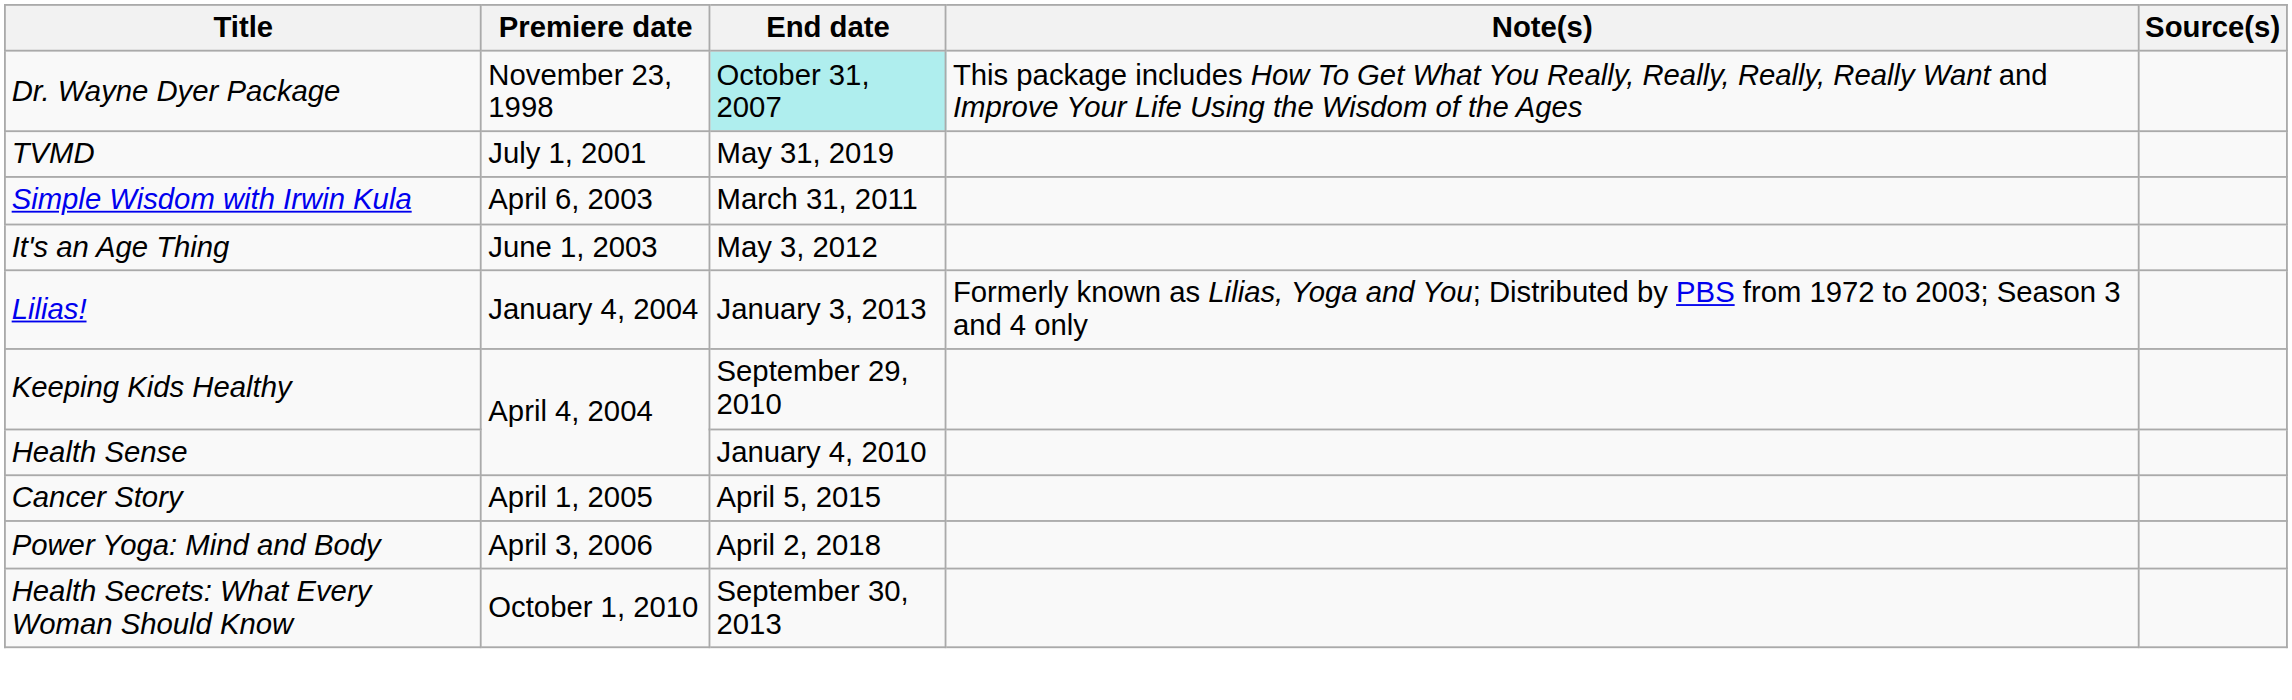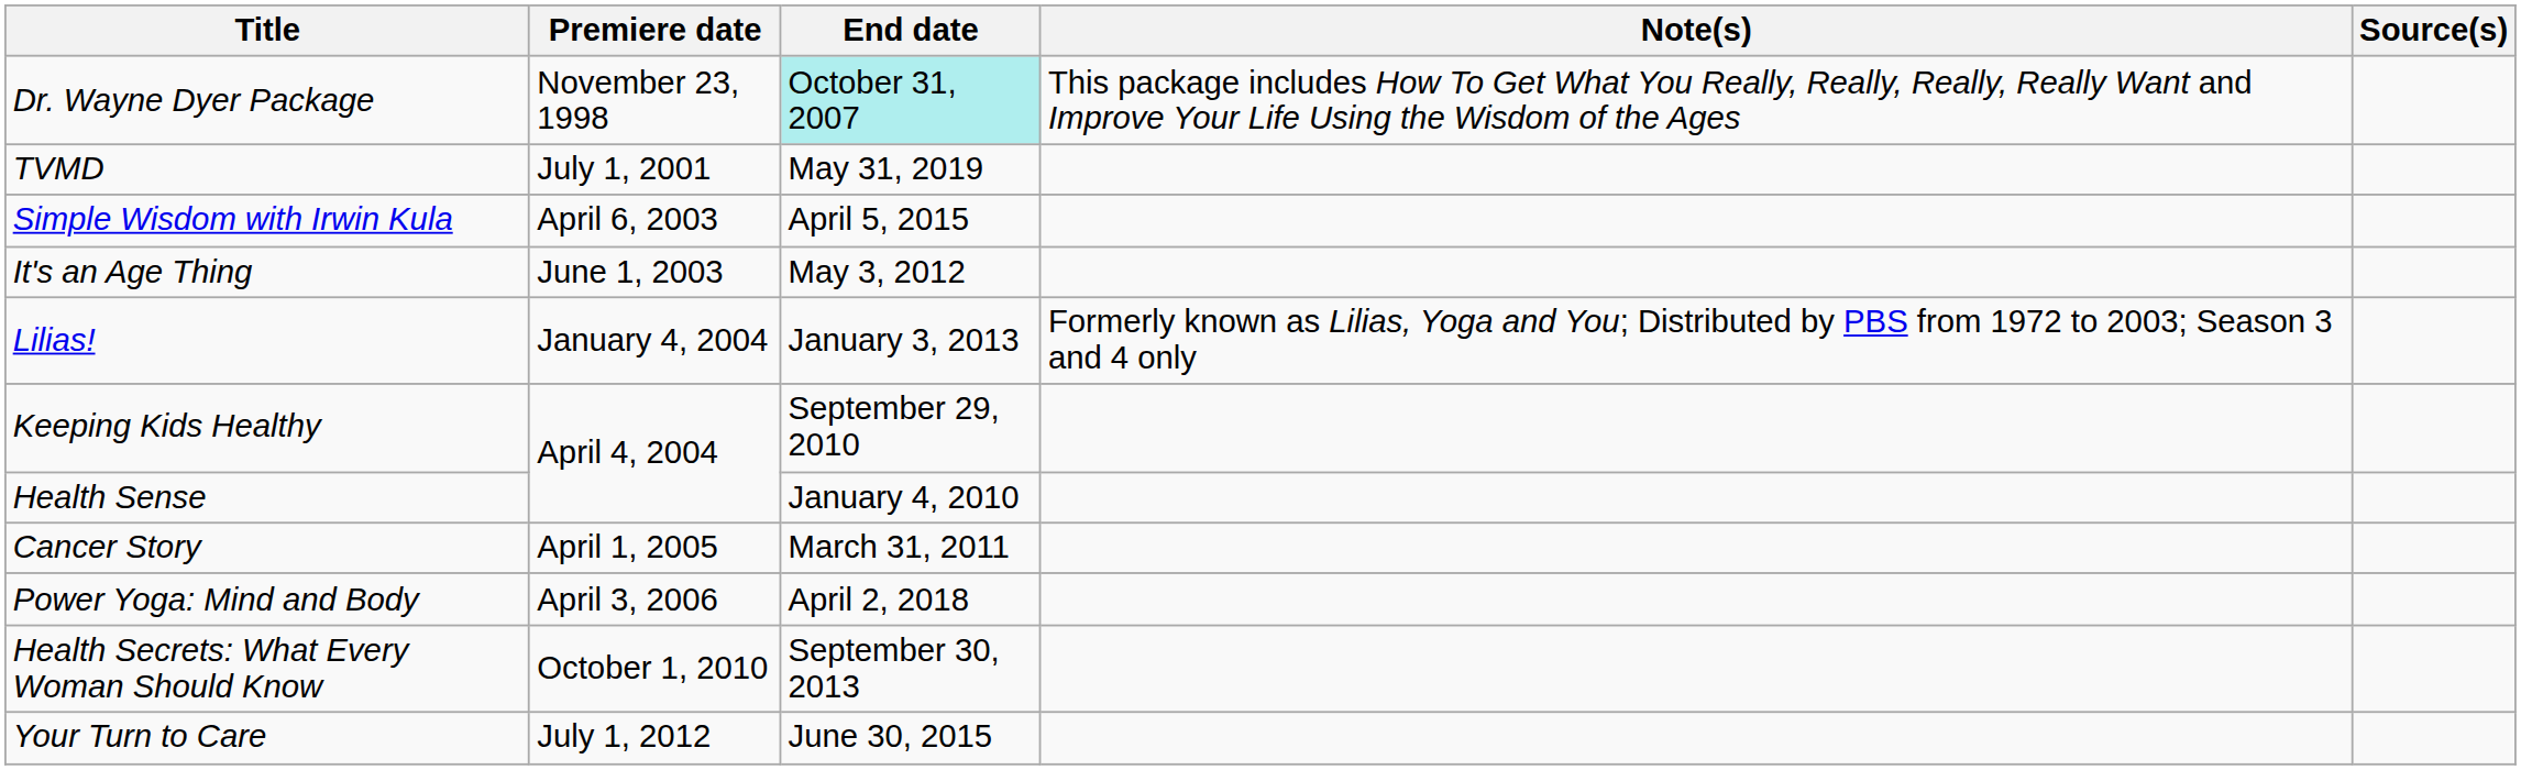 <table class="wikitable sortable">
 <tr>
 <th>Title</th>
 <th>Premiere date</th>
 <th>End date</th>
 <th>Note(s)</th>
 <th>Source(s)</th>
 </tr>
 <tr>
 <td><em>Dr. Wayne Dyer Package</em></td>
 <td>November 23, 1998</td>
 <td style="background: paleturquoise;">October 31, 2007</td>
 <td>This package includes <em>How To Get What You Really, Really, Really, Really Want</em> and <em>Improve Your Life Using the Wisdom of the Ages</em></td>
 <td></td>
 </tr>
 <tr>
 <td><em>TVMD</em></td>
 <td>July 1, 2001</td>
 <td>May 31, 2019</td>
 <td></td>
 <td></td>
 </tr>
 <tr>
 <td><em><a href='#'>Simple Wisdom with Irwin Kula</a></em></td>
 <td>April 6, 2003</td>
-<td>March 31, 2011</td>
+<td>April 5, 2015</td>
 <td></td>
 <td></td>
 </tr>
 <tr>
 <td><em>It's an Age Thing</em></td>
 <td>June 1, 2003</td>
 <td>May 3, 2012</td>
 <td></td>
 <td></td>
 </tr>
 <tr>
 <td><em><a href='#'>Lilias!</a></em></td>
 <td>January 4, 2004</td>
 <td>January 3, 2013</td>
 <td>Formerly known as <em>Lilias, Yoga and You</em>; Distributed by <a href='#'>PBS</a> from 1972 to 2003; Season 3 and 4 only</td>
 <td></td>
 </tr>
 <tr>
 <td><em>Keeping Kids Healthy</em></td>
 <td rowspan="2">April 4, 2004</td>
 <td>September 29, 2010</td>
 <td></td>
 <td></td>
 </tr>
 <tr>
 <td><em>Health Sense</em></td>
 <td>January 4, 2010</td>
 <td></td>
 <td></td>
 </tr>
 <tr>
 <td><em>Cancer Story</em></td>
 <td>April 1, 2005</td>
-<td>April 5, 2015</td>
+<td>March 31, 2011</td>
 <td></td>
 <td></td>
 </tr>
 <tr>
 <td><em>Power Yoga: Mind and Body</em></td>
 <td>April 3, 2006</td>
 <td>April 2, 2018</td>
 <td></td>
 <td></td>
 </tr>
 <tr>
 <td><em>Health Secrets: What Every Woman Should Know</em></td>
 <td>October 1, 2010</td>
 <td>September 30, 2013</td>
 <td></td>
 <td></td>
 </tr>
+<tr>
+<td><em>Your Turn to Care</em></td>
+<td>July 1, 2012</td>
+<td>June 30, 2015</td>
+<td></td>
+<td></td>
+</tr>
 </table>
